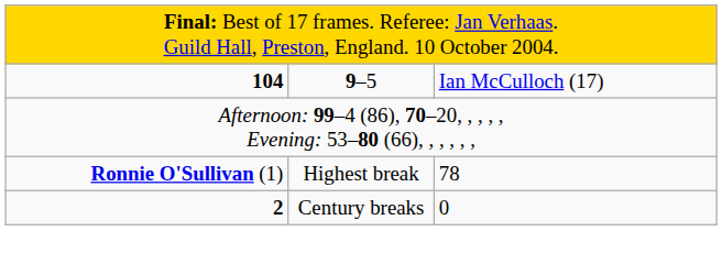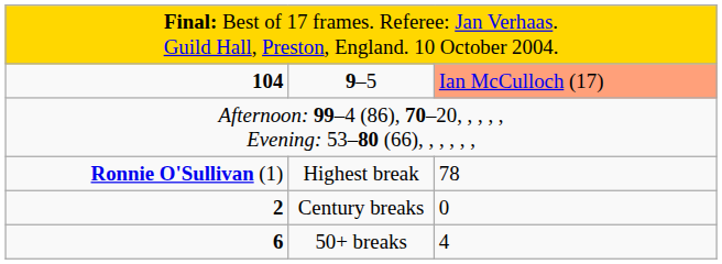 <table class="wikitable" style="font-size: 95%; margin: 1em auto 1em auto;">
 <tr>
 <td colspan="3" align="center" bgcolor="#ffd700"><strong>Final:</strong> Best of 17 frames. Referee: <a href='#'>Jan Verhaas</a>.<br><a href='#'>Guild Hall</a>, <a href='#'>Preston</a>, England. 10 October 2004.</td>
 </tr>
 <tr>
 <td align="right"><strong>104</strong></td>
 <td width="100" align="center"><strong>9</strong>–5</td>
-<td width="200"><a href='#'>Ian McCulloch</a> (17)<br></td>
+<td width="200" style="background: lightsalmon;"><a href='#'>Ian McCulloch</a> (17)<br></td>
 </tr>
 <tr>
 <td colspan="3" align="center" style="font-size: 100%"><em>Afternoon:</em> <strong>99</strong>–4 (86), <strong>70</strong>–20, , , , ,  <br><em>Evening:</em> 53–<strong>80</strong> (66), , , , , , </td>
 </tr>
 <tr>
 <td width="200" align="right"><strong><a href='#'>Ronnie O'Sullivan</a></strong> (1) <br></td>
 <td align="center">Highest break</td>
 <td align="left">78</td>
 </tr>
 <tr>
 <td align="right"><strong>2</strong></td>
 <td align="center">Century breaks</td>
 <td align="left">0</td>
 </tr>
+<tr>
+<td align="right"><strong>6</strong></td>
+<td align="center">50+ breaks</td>
+<td align="left">4</td>
+</tr>
 </table>
